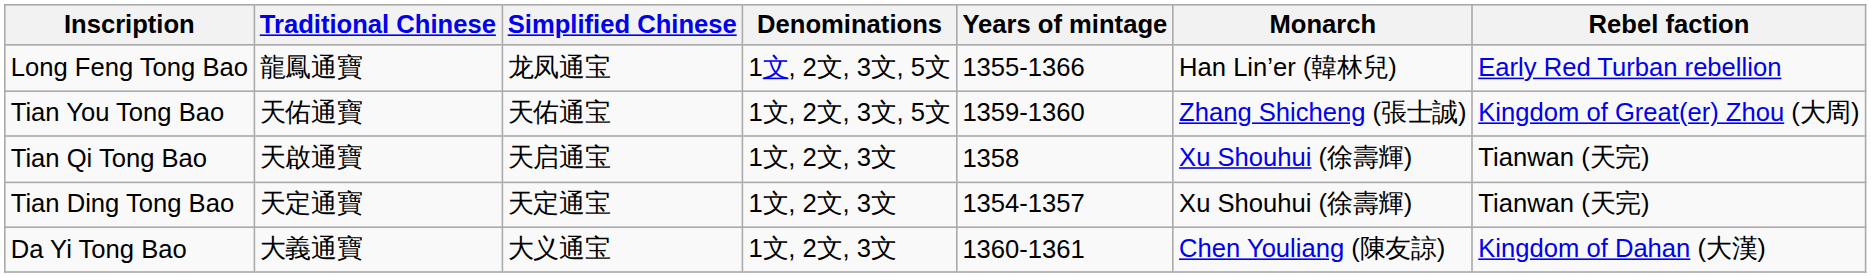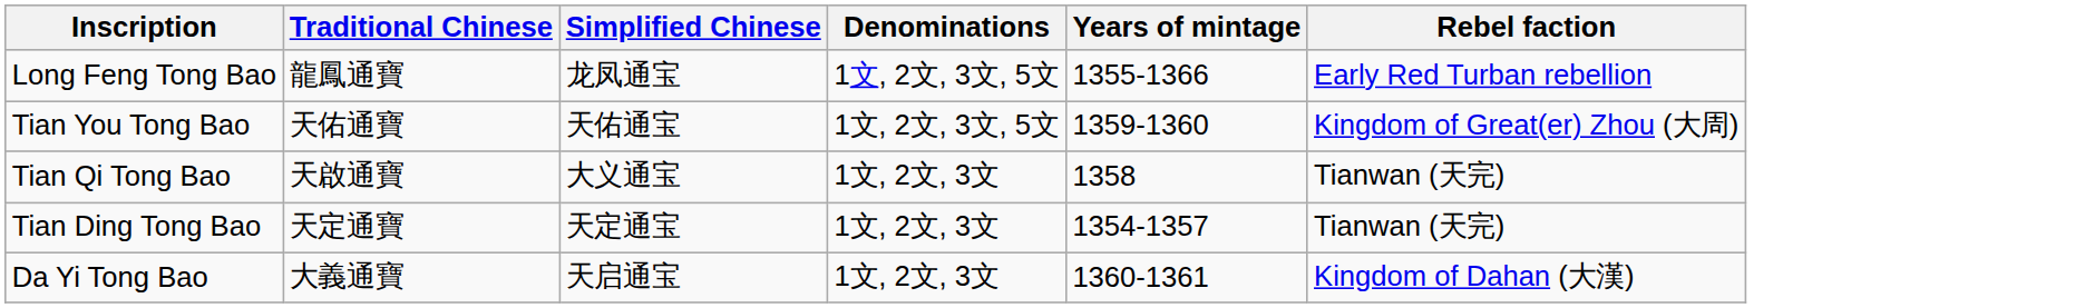 <table class="wikitable">
 <tr>
 <th>Inscription</th>
 <th><a href='#'>Traditional Chinese</a></th>
 <th><a href='#'>Simplified Chinese</a></th>
 <th>Denominations</th>
 <th>Years of mintage</th>
-<th>Monarch</th>
 <th>Rebel faction</th>
 </tr>
 <tr>
 <td>Long Feng Tong Bao</td>
 <td>龍鳳通寶</td>
 <td>龙凤通宝</td>
 <td>1<a href='#'>文</a>, 2文, 3文, 5文</td>
 <td>1355-1366</td>
-<td>Han Lin’er (韓林兒)</td>
 <td><a href='#'>Early Red Turban rebellion</a></td>
 </tr>
 <tr>
 <td>Tian You Tong Bao</td>
 <td>天佑通寶</td>
 <td>天佑通宝</td>
 <td>1文, 2文, 3文, 5文</td>
 <td>1359-1360</td>
-<td><a href='#'>Zhang Shicheng</a> (張士誠)</td>
 <td><a href='#'>Kingdom of Great(er) Zhou</a> (大周)</td>
 </tr>
 <tr>
 <td>Tian Qi Tong Bao</td>
 <td>天啟通寶</td>
-<td>天启通宝</td>
+<td>大义通宝</td>
 <td>1文, 2文, 3文</td>
 <td>1358</td>
-<td><a href='#'>Xu Shouhui</a> (徐壽輝)</td>
 <td>Tianwan (天完)</td>
 </tr>
 <tr>
 <td>Tian Ding Tong Bao</td>
 <td>天定通寶</td>
 <td>天定通宝</td>
 <td>1文, 2文, 3文</td>
 <td>1354-1357</td>
-<td>Xu Shouhui (徐壽輝)</td>
 <td>Tianwan (天完)</td>
 </tr>
 <tr>
 <td>Da Yi Tong Bao</td>
 <td>大義通寶</td>
-<td>大义通宝</td>
+<td>天启通宝</td>
 <td>1文, 2文, 3文</td>
 <td>1360-1361</td>
-<td><a href='#'>Chen Youliang</a> (陳友諒)</td>
 <td><a href='#'>Kingdom of Dahan</a> (大漢)</td>
 </tr>
 </table>
